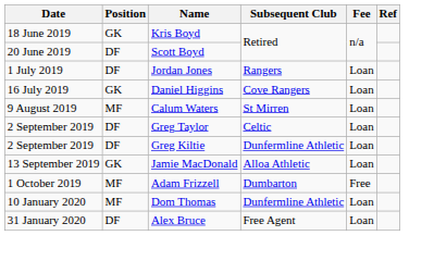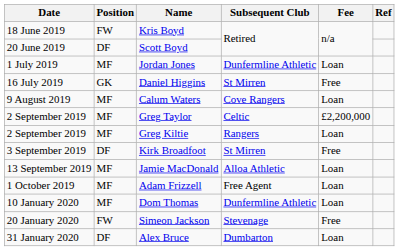 <table class="wikitable">
 <tr>
 <th>Date</th>
 <th>Position</th>
 <th>Name</th>
 <th>Subsequent Club</th>
 <th>Fee</th>
 <th>Ref</th>
 </tr>
 <tr>
 <td>18 June 2019</td>
-<td>GK</td>
+<td>FW</td>
 <td><a href='#'>Kris Boyd</a></td>
 <td rowspan=2>Retired</td>
 <td rowspan=2>n/a</td>
 <td></td>
 </tr>
 <tr>
 <td>20 June 2019</td>
 <td>DF</td>
 <td><a href='#'>Scott Boyd</a></td>
 <td></td>
 </tr>
 <tr>
 <td>1 July 2019</td>
-<td>DF</td>
+<td>MF</td>
 <td> <a href='#'>Jordan Jones</a></td>
-<td><a href='#'>Rangers</a></td>
+<td><a href='#'>Dunfermline Athletic</a></td>
 <td>Loan</td>
 <td></td>
 </tr>
 <tr>
 <td>16 July 2019</td>
 <td>GK</td>
 <td><a href='#'>Daniel Higgins</a></td>
-<td><a href='#'>Cove Rangers</a></td>
-<td>Loan</td>
+<td><a href='#'>St Mirren</a></td>
+<td>Free</td>
 <td></td>
 </tr>
 <tr>
 <td>9 August 2019</td>
 <td>MF</td>
 <td><a href='#'>Calum Waters</a></td>
-<td><a href='#'>St Mirren</a></td>
+<td><a href='#'>Cove Rangers</a></td>
 <td>Loan</td>
 <td></td>
 </tr>
 <tr>
 <td>2 September 2019</td>
-<td>DF</td>
+<td>MF</td>
 <td><a href='#'>Greg Taylor</a></td>
 <td><a href='#'>Celtic</a></td>
+<td>£2,200,000</td>
+<td></td>
+</tr>
+<tr>
+<td>2 September 2019</td>
+<td>MF</td>
+<td><a href='#'>Greg Kiltie</a></td>
+<td><a href='#'>Rangers</a></td>
 <td>Loan</td>
 <td></td>
 </tr>
 <tr>
-<td>2 September 2019</td>
+<td>3 September 2019</td>
 <td>DF</td>
-<td><a href='#'>Greg Kiltie</a></td>
-<td><a href='#'>Dunfermline Athletic</a></td>
-<td>Loan</td>
+<td><a href='#'>Kirk Broadfoot</a></td>
+<td><a href='#'>St Mirren</a></td>
+<td>Free</td>
 <td></td>
 </tr>
 <tr>
 <td>13 September 2019</td>
-<td>GK</td>
+<td>MF</td>
 <td><a href='#'>Jamie MacDonald</a></td>
 <td><a href='#'>Alloa Athletic</a></td>
 <td>Loan</td>
 <td></td>
 </tr>
 <tr>
 <td>1 October 2019</td>
 <td>MF</td>
 <td><a href='#'>Adam Frizzell</a></td>
-<td><a href='#'>Dumbarton</a></td>
-<td>Free</td>
+<td>Free Agent</td>
+<td>Loan</td>
 <td></td>
 </tr>
 <tr>
 <td>10 January 2020</td>
 <td>MF</td>
 <td><a href='#'>Dom Thomas</a></td>
 <td><a href='#'>Dunfermline Athletic</a></td>
 <td>Loan</td>
 <td></td>
 </tr>
 <tr>
+<td>20 January 2020</td>
+<td>FW</td>
+<td> <a href='#'>Simeon Jackson</a></td>
+<td> <a href='#'>Stevenage</a></td>
+<td>Free</td>
+<td></td>
+</tr>
+<tr>
 <td>31 January 2020</td>
 <td>DF</td>
 <td> <a href='#'>Alex Bruce</a></td>
-<td>Free Agent</td>
+<td><a href='#'>Dumbarton</a></td>
 <td>Loan</td>
 <td></td>
 </tr>
 </table>
